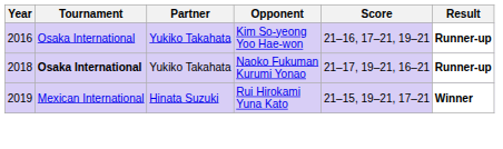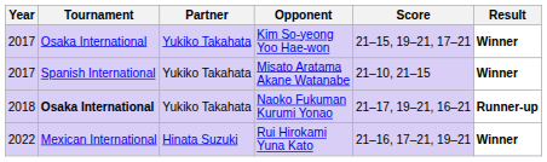 <table class="sortable wikitable" style="font-size: 90%;">
 <tr>
 <th>Year</th>
 <th>Tournament</th>
 <th>Partner</th>
 <th>Opponent</th>
 <th>Score</th>
 <th>Result</th>
 </tr>
 <tr style="background:#D8CEF6">
-<td align="center">2016</td>
+<td align="center">2017</td>
 <td align="left"><a href='#'>Osaka International</a></td>
 <td align="left"> <a href='#'>Yukiko Takahata</a></td>
 <td align="left"> <a href='#'>Kim So-yeong</a><br> <a href='#'>Yoo Hae-won</a></td>
-<td align="left">21–16, 17–21, 19–21</td>
-<td style="text-align:left; background:white"> <strong>Runner-up</strong></td>
+<td align="left">21–15, 19–21, 17–21</td>
+<td style="text-align:left; background:white"> <strong>Winner</strong></td>
+</tr>
+<tr style="background:#D8CEF6">
+<td align="center">2017</td>
+<td align="left"><a href='#'>Spanish International</a></td>
+<td align="left"> Yukiko Takahata</td>
+<td align="left"> <a href='#'>Misato Aratama</a><br> <a href='#'>Akane Watanabe</a></td>
+<td align="left">21–10, 21–15</td>
+<td style="text-align:left; background:white"> <strong>Winner</strong></td>
 </tr>
 <tr style="background:#D8CEF6">
 <td align="center">2018</td>
 <td align="left"><strong>Osaka International</strong></td>
 <td align="left"> Yukiko Takahata</td>
 <td align="left"> <a href='#'>Naoko Fukuman</a><br> <a href='#'>Kurumi Yonao</a></td>
 <td align="left">21–17, 19–21, 16–21</td>
 <td style="text-align:left; background:white"> <strong>Runner-up</strong></td>
 </tr>
 <tr style="background:#D8CEF6">
-<td align="center">2019</td>
+<td align="center">2022</td>
 <td align="left"><a href='#'>Mexican International</a></td>
 <td align="left"> <a href='#'>Hinata Suzuki</a></td>
 <td align="left"> <a href='#'>Rui Hirokami</a><br> <a href='#'>Yuna Kato</a></td>
-<td align="left">21–15, 19–21, 17–21</td>
+<td align="left">21–16, 17–21, 19–21</td>
 <td style="text-align:left; background:white"> <strong>Winner</strong></td>
 </tr>
 </table>
